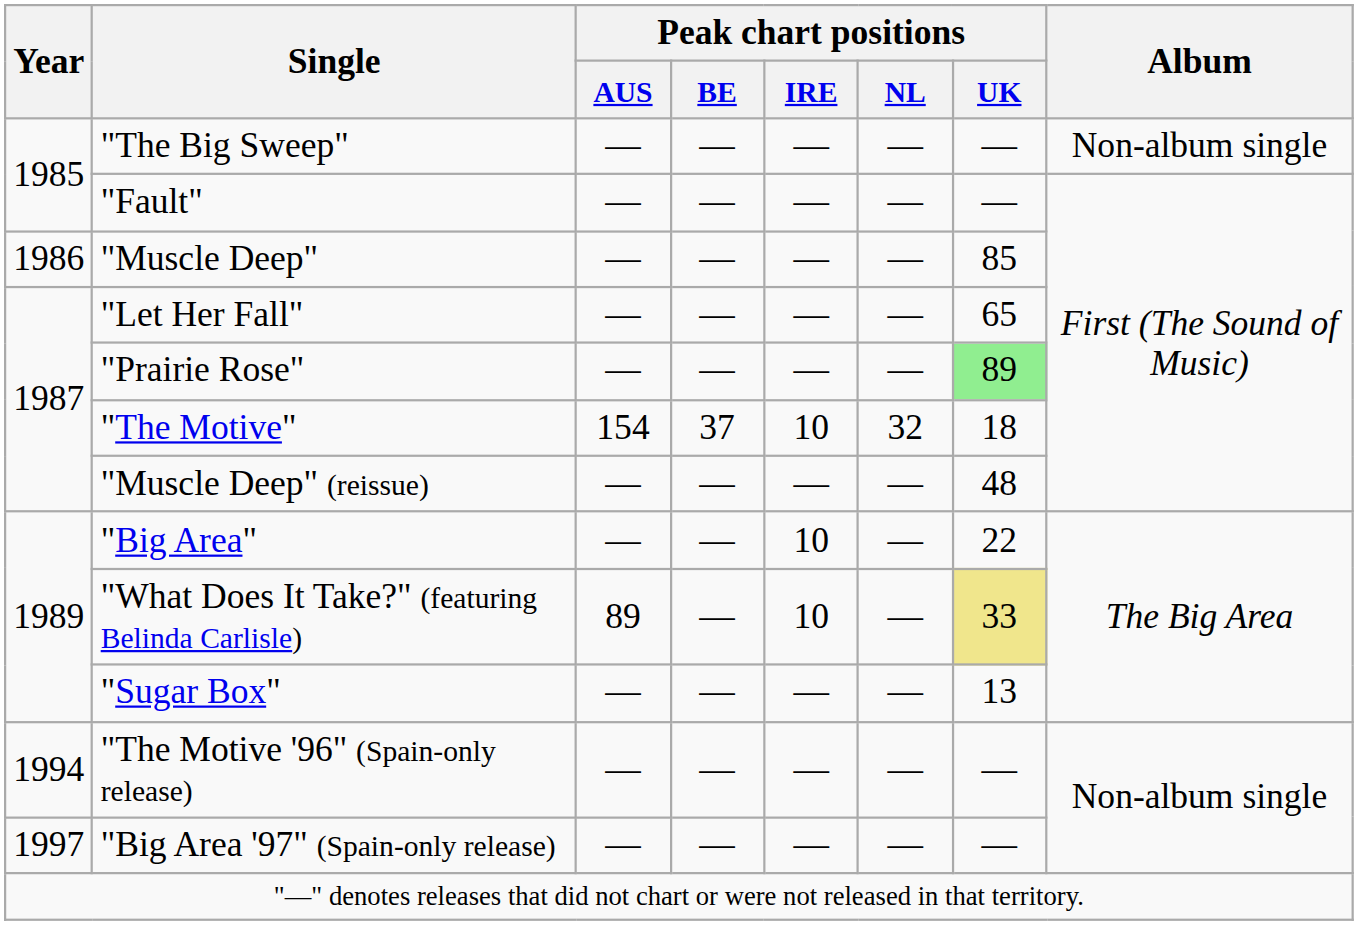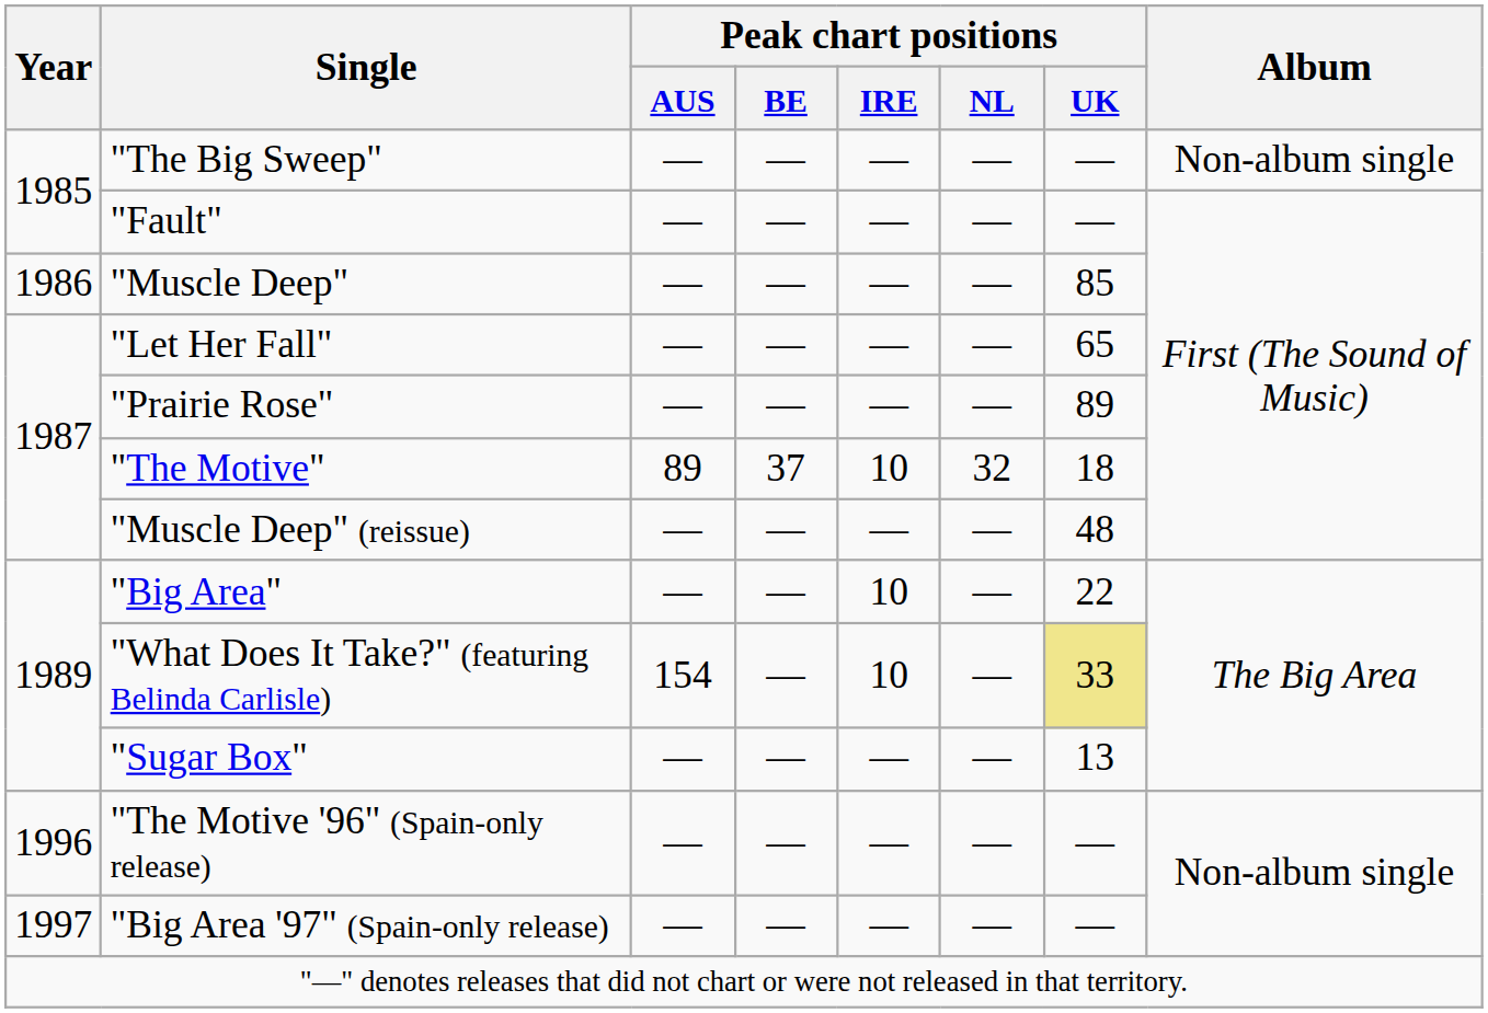 <table class="wikitable" style="text-align:center">
 <tr>
 <th rowspan="2">Year</th>
 <th rowspan="2">Single</th>
 <th colspan="5">Peak chart positions</th>
 <th rowspan="2">Album</th>
 </tr>
 <tr>
 <th style="width:35px;"><small><a href='#'>AUS</a></small><br></th>
 <th style="width:35px;"><small><a href='#'>BE</a></small><br></th>
 <th style="width:35px;"><small><a href='#'>IRE</a></small><br></th>
 <th style="width:35px;"><small><a href='#'>NL</a></small><br></th>
 <th style="width:35px;"><small><a href='#'>UK</a></small><br></th>
 </tr>
 <tr>
 <td rowspan="2">1985</td>
 <td align="left">"The Big Sweep"</td>
 <td>—</td>
 <td>—</td>
 <td>—</td>
 <td>—</td>
 <td>—</td>
 <td>Non-album single</td>
 </tr>
 <tr>
 <td align="left">"Fault"</td>
 <td>—</td>
 <td>—</td>
 <td>—</td>
 <td>—</td>
 <td>—</td>
 <td rowspan="6"><em>First (The Sound of Music)</em></td>
 </tr>
 <tr>
 <td>1986</td>
 <td align="left">"Muscle Deep"</td>
 <td>—</td>
 <td>—</td>
 <td>—</td>
 <td>—</td>
 <td>85</td>
 </tr>
 <tr>
 <td rowspan="4">1987</td>
 <td align="left">"Let Her Fall"</td>
 <td>—</td>
 <td>—</td>
 <td>—</td>
 <td>—</td>
 <td>65</td>
 </tr>
 <tr>
 <td align="left">"Prairie Rose"</td>
 <td>—</td>
 <td>—</td>
 <td>—</td>
 <td>—</td>
-<td style="background: lightgreen;">89</td>
+<td>89</td>
 </tr>
 <tr>
 <td align="left">"<a href='#'>The Motive</a>"</td>
-<td>154</td>
+<td>89</td>
 <td>37</td>
 <td>10</td>
 <td>32</td>
 <td>18</td>
 </tr>
 <tr>
 <td align="left">"Muscle Deep" <small>(reissue)</small></td>
 <td>—</td>
 <td>—</td>
 <td>—</td>
 <td>—</td>
 <td>48</td>
 </tr>
 <tr>
 <td rowspan="3">1989</td>
 <td align="left">"<a href='#'>Big Area</a>"</td>
 <td>—</td>
 <td>—</td>
 <td>10</td>
 <td>—</td>
 <td>22</td>
 <td rowspan="3"><em>The Big Area</em></td>
 </tr>
 <tr>
 <td align="left">"What Does It Take?" <small>(featuring <a href='#'>Belinda Carlisle</a>)</small></td>
-<td>89</td>
+<td>154</td>
 <td>—</td>
 <td>10</td>
 <td>—</td>
 <td style="background: khaki;">33</td>
 </tr>
 <tr>
 <td align="left">"<a href='#'>Sugar Box</a>"</td>
 <td>—</td>
 <td>—</td>
 <td>—</td>
 <td>—</td>
 <td>13</td>
 </tr>
 <tr>
-<td>1994</td>
+<td>1996</td>
 <td align="left">"The Motive '96" <small>(Spain-only release)</small></td>
 <td>—</td>
 <td>—</td>
 <td>—</td>
 <td>—</td>
 <td>—</td>
 <td rowspan="2">Non-album single</td>
 </tr>
 <tr>
 <td>1997</td>
 <td align="left">"Big Area '97" <small>(Spain-only release)</small></td>
 <td>—</td>
 <td>—</td>
 <td>—</td>
 <td>—</td>
 <td>—</td>
 </tr>
 <tr>
 <td colspan="8" style="font-size:9pt">"—" denotes releases that did not chart or were not released in that territory.</td>
 </tr>
 </table>
